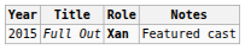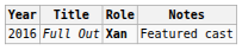 <table class="wikitable sortable">
 <tr>
 <th>Year</th>
 <th>Title</th>
 <th>Role</th>
 <th class="unsortable">Notes</th>
 </tr>
 <tr>
-<td>2015</td>
+<td>2016</td>
 <td><em>Full Out</em></td>
 <td><strong>Xan</strong></td>
 <td>Featured cast</td>
 </tr>
 </table>
